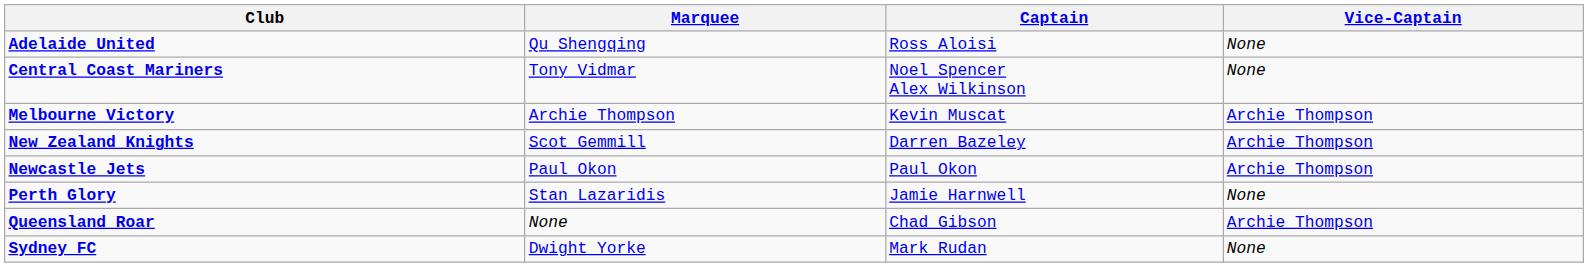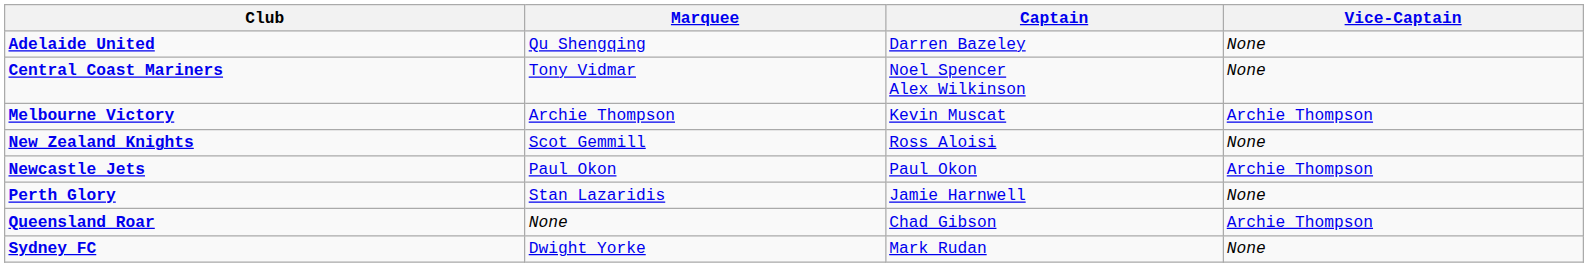 <table class="wikitable" style="width:100%">
 <tr>
 <th>Club</th>
 <th><a href='#'>Marquee</a></th>
 <th><a href='#'>Captain</a></th>
 <th><a href='#'>Vice-Captain</a></th>
 </tr>
 <tr style="vertical-align:top;">
 <td><strong><a href='#'>Adelaide United</a></strong></td>
 <td> <a href='#'>Qu Shengqing</a></td>
-<td> <a href='#'>Ross Aloisi</a></td>
+<td> <a href='#'>Darren Bazeley</a></td>
 <td><em>None</em></td>
 </tr>
 <tr style="vertical-align:top;">
 <td><strong><a href='#'>Central Coast Mariners</a></strong></td>
 <td> <a href='#'>Tony Vidmar</a></td>
 <td> <a href='#'>Noel Spencer</a> <br> <a href='#'>Alex Wilkinson</a></td>
 <td><em>None</em></td>
 </tr>
 <tr style="vertical-align:top;">
 <td><strong><a href='#'>Melbourne Victory</a></strong></td>
 <td> <a href='#'>Archie Thompson</a></td>
 <td> <a href='#'>Kevin Muscat</a></td>
 <td> <a href='#'>Archie Thompson</a></td>
 </tr>
 <tr style="vertical-align:top;">
 <td><strong><a href='#'>New Zealand Knights</a></strong></td>
 <td> <a href='#'>Scot Gemmill</a></td>
-<td> <a href='#'>Darren Bazeley</a></td>
-<td> <a href='#'>Archie Thompson</a></td>
+<td> <a href='#'>Ross Aloisi</a></td>
+<td><em>None</em></td>
 </tr>
 <tr style="vertical-align:top;">
 <td><strong><a href='#'>Newcastle Jets</a></strong></td>
 <td> <a href='#'>Paul Okon</a></td>
 <td> <a href='#'>Paul Okon</a></td>
 <td> <a href='#'>Archie Thompson</a></td>
 </tr>
 <tr style="vertical-align:top;">
 <td><strong><a href='#'>Perth Glory</a></strong></td>
 <td> <a href='#'>Stan Lazaridis</a></td>
 <td> <a href='#'>Jamie Harnwell</a></td>
 <td><em>None</em></td>
 </tr>
 <tr style="vertical-align:top;">
 <td><strong><a href='#'>Queensland Roar</a></strong></td>
 <td><em>None</em></td>
 <td> <a href='#'>Chad Gibson</a></td>
 <td> <a href='#'>Archie Thompson</a></td>
 </tr>
 <tr style="vertical-align:top;">
 <td><strong><a href='#'>Sydney FC</a></strong></td>
 <td> <a href='#'>Dwight Yorke</a></td>
 <td> <a href='#'>Mark Rudan</a></td>
 <td><em>None</em></td>
 </tr>
 </table>
